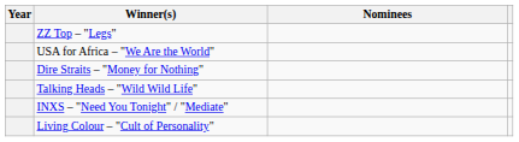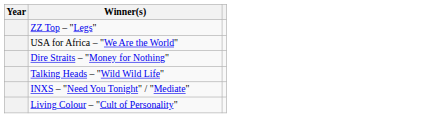 <table class="wikitable sortable">
 <tr>
 <th scope="col">Year</th>
 <th scope="col" style="width:310px;">Winner(s)</th>
-<th scope="col" style="width:320px;">Nominees</th>
 <th scope="col" class="unsortable"></th>
 </tr>
 <tr>
 <th scope="row"></th>
 <td><a href='#'>ZZ Top</a> – "<a href='#'>Legs</a>"</td>
-<td></td>
 <td align="center"></td>
 </tr>
 <tr>
 <th scope="row"></th>
 <td>USA for Africa – "<a href='#'>We Are the World</a>"</td>
-<td></td>
 <td align="center"><br></td>
 </tr>
 <tr>
 <th scope="row"></th>
 <td><a href='#'>Dire Straits</a> – "<a href='#'>Money for Nothing</a>"</td>
-<td></td>
 <td align="center"><br></td>
 </tr>
 <tr>
 <th scope="row"></th>
 <td><a href='#'>Talking Heads</a> – "<a href='#'>Wild Wild Life</a>"</td>
-<td></td>
 <td align="center"><br></td>
 </tr>
 <tr>
 <th scope="row"></th>
 <td><a href='#'>INXS</a> – "<a href='#'>Need You Tonight</a>" / "<a href='#'>Mediate</a>"</td>
-<td></td>
 <td align="center"><br></td>
 </tr>
 <tr>
 <th scope="row"></th>
 <td><a href='#'>Living Colour</a> – "<a href='#'>Cult of Personality</a>"</td>
-<td></td>
 <td align="center"><br></td>
 </tr>
 </table>
